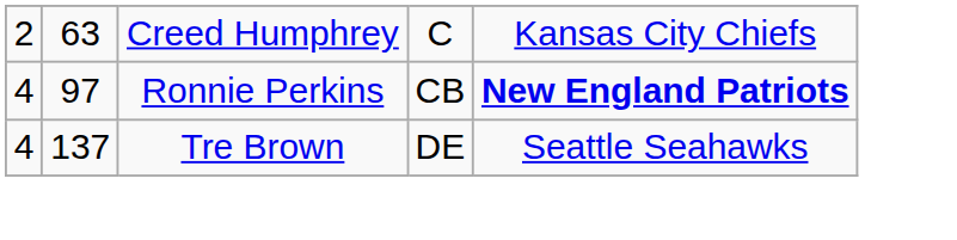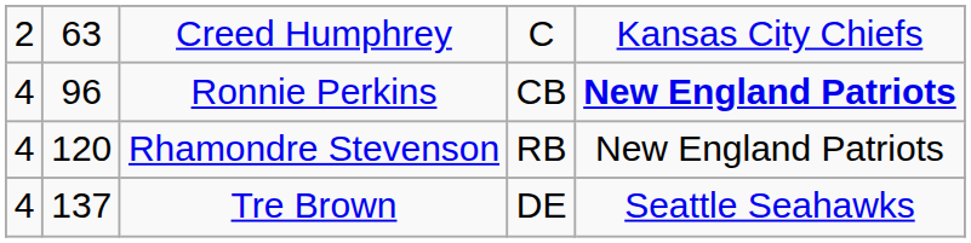 <table class="wikitable" style="text-align:center">
 <tr>
 <td>2</td>
 <td>63</td>
 <td><a href='#'>Creed Humphrey</a></td>
 <td>C</td>
 <td><a href='#'>Kansas City Chiefs</a></td>
 </tr>
 <tr>
 <td>4</td>
-<td>97</td>
+<td>96</td>
 <td><a href='#'>Ronnie Perkins</a></td>
 <td>CB</td>
 <td><strong><a href='#'>New England Patriots</a></strong></td>
+</tr>
+<tr>
+<td>4</td>
+<td>120</td>
+<td><a href='#'>Rhamondre Stevenson</a></td>
+<td>RB</td>
+<td>New England Patriots</td>
 </tr>
 <tr>
 <td>4</td>
 <td>137</td>
 <td><a href='#'>Tre Brown</a></td>
 <td>DE</td>
 <td><a href='#'>Seattle Seahawks</a></td>
 </tr>
 </table>
